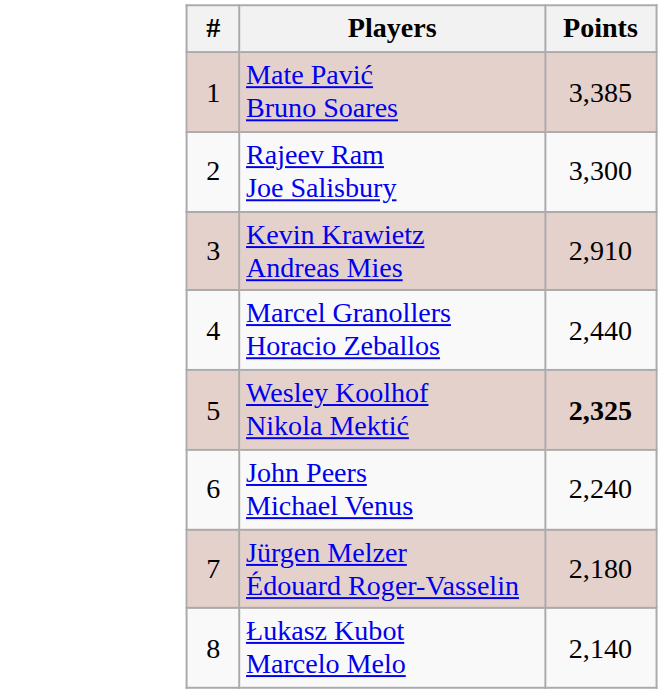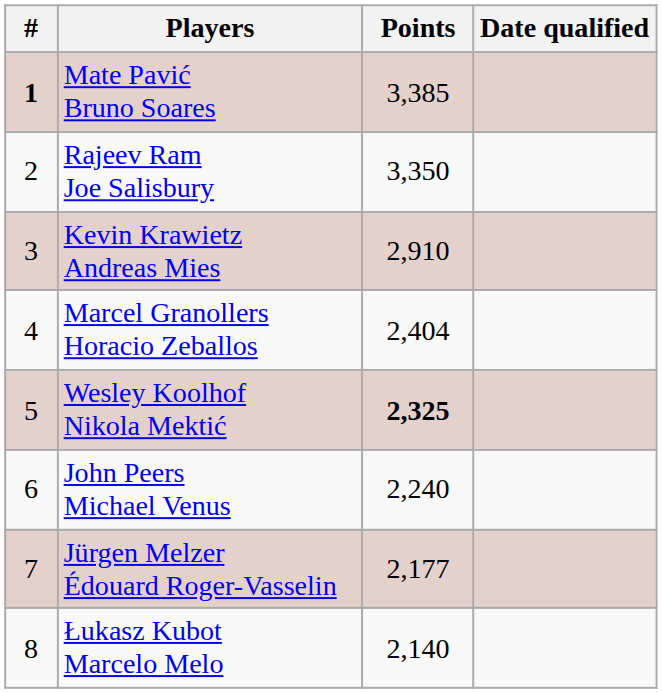 <table class="sortable wikitable nowrap" align=right style=text-align:center;font-size:90%>
 <tr>
 <th width=20>#</th>
 <th width=150>Players</th>
 <th width=50>Points</th>
+<th>Date qualified</th>
 </tr>
 <tr align=center bgcolor=e5d1cb>
-<td>1</td>
+<td><strong>1</strong></td>
 <td align=left> <a href='#'>Mate Pavić</a><br> <a href='#'>Bruno Soares</a></td>
 <td>3,385</td>
+<td></td>
 </tr>
 <tr>
 <td>2</td>
 <td align=left> <a href='#'>Rajeev Ram</a><br> <a href='#'>Joe Salisbury</a></td>
-<td>3,300</td>
+<td>3,350</td>
+<td></td>
 </tr>
 <tr align=center bgcolor=e5d1cb>
 <td>3</td>
 <td align=left> <a href='#'>Kevin Krawietz</a><br> <a href='#'>Andreas Mies</a></td>
 <td>2,910</td>
+<td></td>
 </tr>
 <tr align=center>
 <td>4</td>
 <td align=left> <a href='#'>Marcel Granollers</a><br> <a href='#'>Horacio Zeballos</a></td>
-<td>2,440</td>
+<td>2,404</td>
+<td></td>
 </tr>
 <tr align=center bgcolor=e5d1cb>
 <td>5</td>
 <td align=left> <a href='#'>Wesley Koolhof</a><br> <a href='#'>Nikola Mektić</a></td>
 <td><strong>2,325</strong></td>
+<td></td>
 </tr>
 <tr>
 <td>6</td>
 <td align=left> <a href='#'>John Peers</a><br> <a href='#'>Michael Venus</a></td>
 <td>2,240</td>
+<td></td>
 </tr>
 <tr align=center bgcolor=e5d1cb>
 <td>7</td>
 <td align=left> <a href='#'>Jürgen Melzer</a><br> <a href='#'>Édouard Roger-Vasselin</a></td>
-<td>2,180</td>
+<td>2,177</td>
+<td></td>
 </tr>
 <tr>
 <td>8</td>
 <td align=left> <a href='#'>Łukasz Kubot</a><br> <a href='#'>Marcelo Melo</a></td>
 <td>2,140</td>
+<td></td>
 </tr>
 </table>
